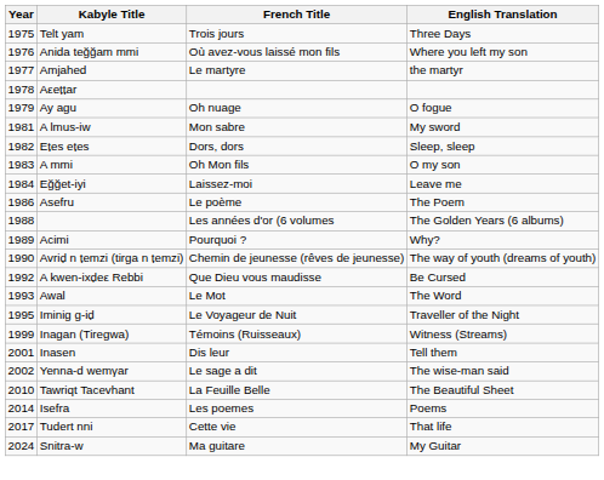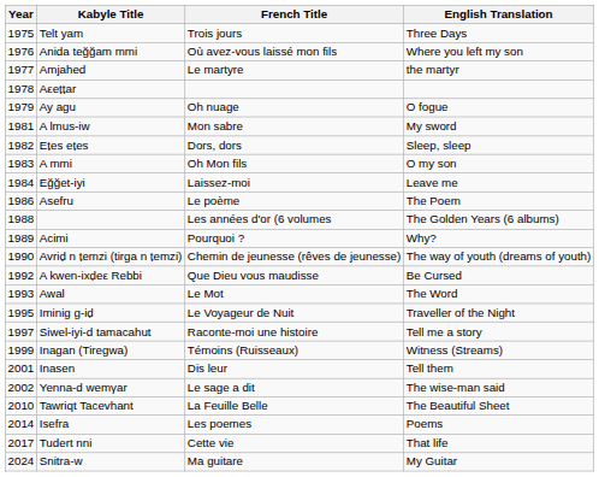 <table class="wikitable">
 <tr>
 <th>Year</th>
 <th>Kabyle Title</th>
 <th>French Title</th>
 <th>English Translation</th>
 </tr>
 <tr>
 <td>1975</td>
 <td>Telt yam</td>
 <td>Trois jours</td>
 <td>Three Days</td>
 </tr>
 <tr>
 <td>1976</td>
 <td>Anida teğğam mmi</td>
 <td>Où avez-vous laissé mon fils</td>
 <td>Where you left my son</td>
 </tr>
 <tr>
 <td>1977</td>
 <td>Amjahed</td>
 <td>Le martyre</td>
 <td>the martyr</td>
 </tr>
 <tr>
 <td>1978</td>
 <td>Aεeṭṭar</td>
 <td></td>
 <td></td>
 </tr>
 <tr>
 <td>1979</td>
 <td>Ay agu</td>
 <td>Oh nuage</td>
 <td>O fogue</td>
 </tr>
 <tr>
 <td>1981</td>
 <td>A lmus-iw</td>
 <td>Mon sabre</td>
 <td>My sword</td>
 </tr>
 <tr>
 <td>1982</td>
 <td>Eṭes eṭes</td>
 <td>Dors, dors</td>
 <td>Sleep, sleep</td>
 </tr>
 <tr>
 <td>1983</td>
 <td>A mmi</td>
 <td>Oh Mon fils</td>
 <td>O my son</td>
 </tr>
 <tr>
 <td>1984</td>
 <td>Eğğet-iyi</td>
 <td>Laissez-moi</td>
 <td>Leave me</td>
 </tr>
 <tr>
 <td>1986</td>
 <td>Asefru</td>
 <td>Le poème</td>
 <td>The Poem</td>
 </tr>
 <tr>
 <td>1988</td>
 <td></td>
 <td>Les années d'or (6 volumes</td>
 <td>The Golden Years (6 albums)</td>
 </tr>
 <tr>
 <td>1989</td>
 <td>Acimi</td>
 <td>Pourquoi ?</td>
 <td>Why?</td>
 </tr>
 <tr>
 <td>1990</td>
 <td>Avriḍ n ṭemzi (tirga n ṭemzi)</td>
 <td>Chemin de jeunesse (rêves de jeunesse)</td>
 <td>The way of youth (dreams of youth)</td>
 </tr>
 <tr>
 <td>1992</td>
 <td>A kwen-ixḍeε Rebbi</td>
 <td>Que Dieu vous maudisse</td>
 <td>Be Cursed</td>
 </tr>
 <tr>
 <td>1993</td>
 <td>Awal</td>
 <td>Le Mot</td>
 <td>The Word</td>
 </tr>
 <tr>
 <td>1995</td>
 <td>Iminig g-iḍ</td>
 <td>Le Voyageur de Nuit</td>
 <td>Traveller of the Night</td>
 </tr>
 <tr>
+<td>1997</td>
+<td>Siwel-iyi-d tamacahut</td>
+<td>Raconte-moi une histoire</td>
+<td>Tell me a story</td>
+</tr>
+<tr>
 <td>1999</td>
 <td>Inagan (Tiregwa)</td>
 <td>Témoins (Ruisseaux)</td>
 <td>Witness (Streams)</td>
 </tr>
 <tr>
 <td>2001</td>
 <td>Inasen</td>
 <td>Dis leur</td>
 <td>Tell them</td>
 </tr>
 <tr>
 <td>2002</td>
 <td>Yenna-d wemγar</td>
 <td>Le sage a dit</td>
 <td>The wise-man said</td>
 </tr>
 <tr>
 <td>2010</td>
 <td>Tawriqt Tacevhant</td>
 <td>La Feuille Belle</td>
 <td>The Beautiful Sheet</td>
 </tr>
 <tr>
 <td>2014</td>
 <td>Isefra</td>
 <td>Les poemes</td>
 <td>Poems</td>
 </tr>
 <tr>
 <td>2017</td>
 <td>Tudert nni</td>
 <td>Cette vie</td>
 <td>That life</td>
 </tr>
 <tr>
 <td>2024</td>
 <td>Snitra-w</td>
 <td>Ma guitare</td>
 <td>My Guitar</td>
 </tr>
 </table>
